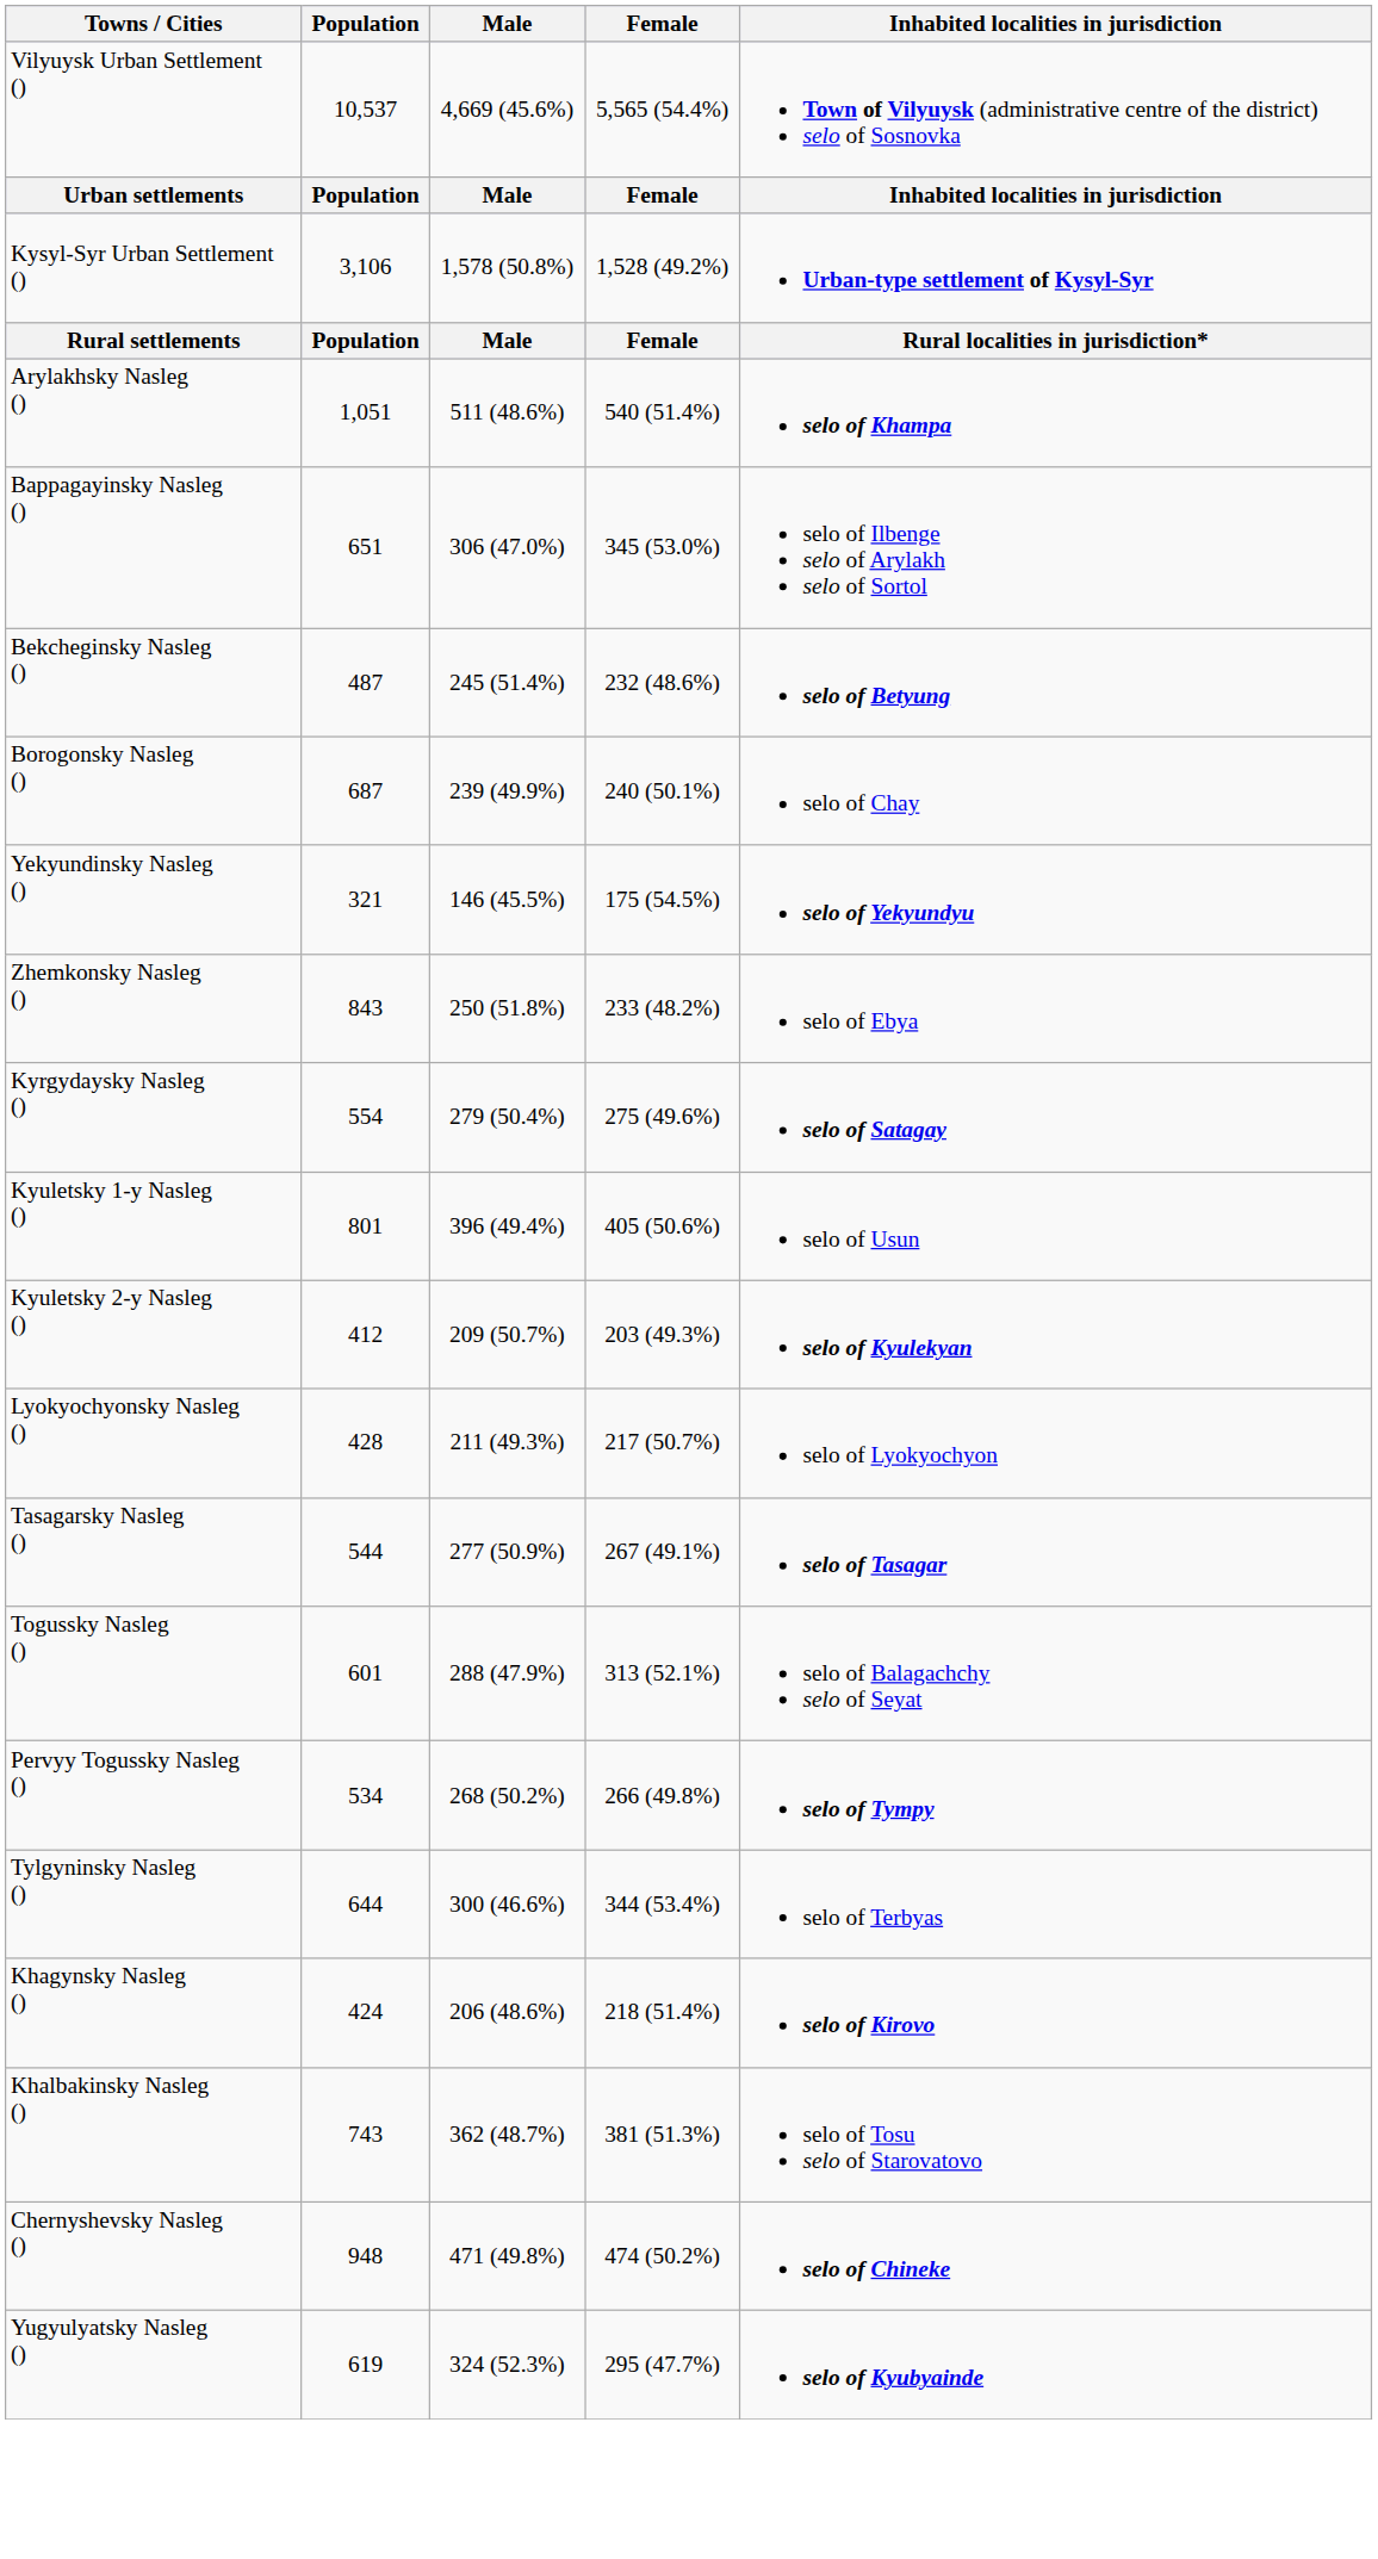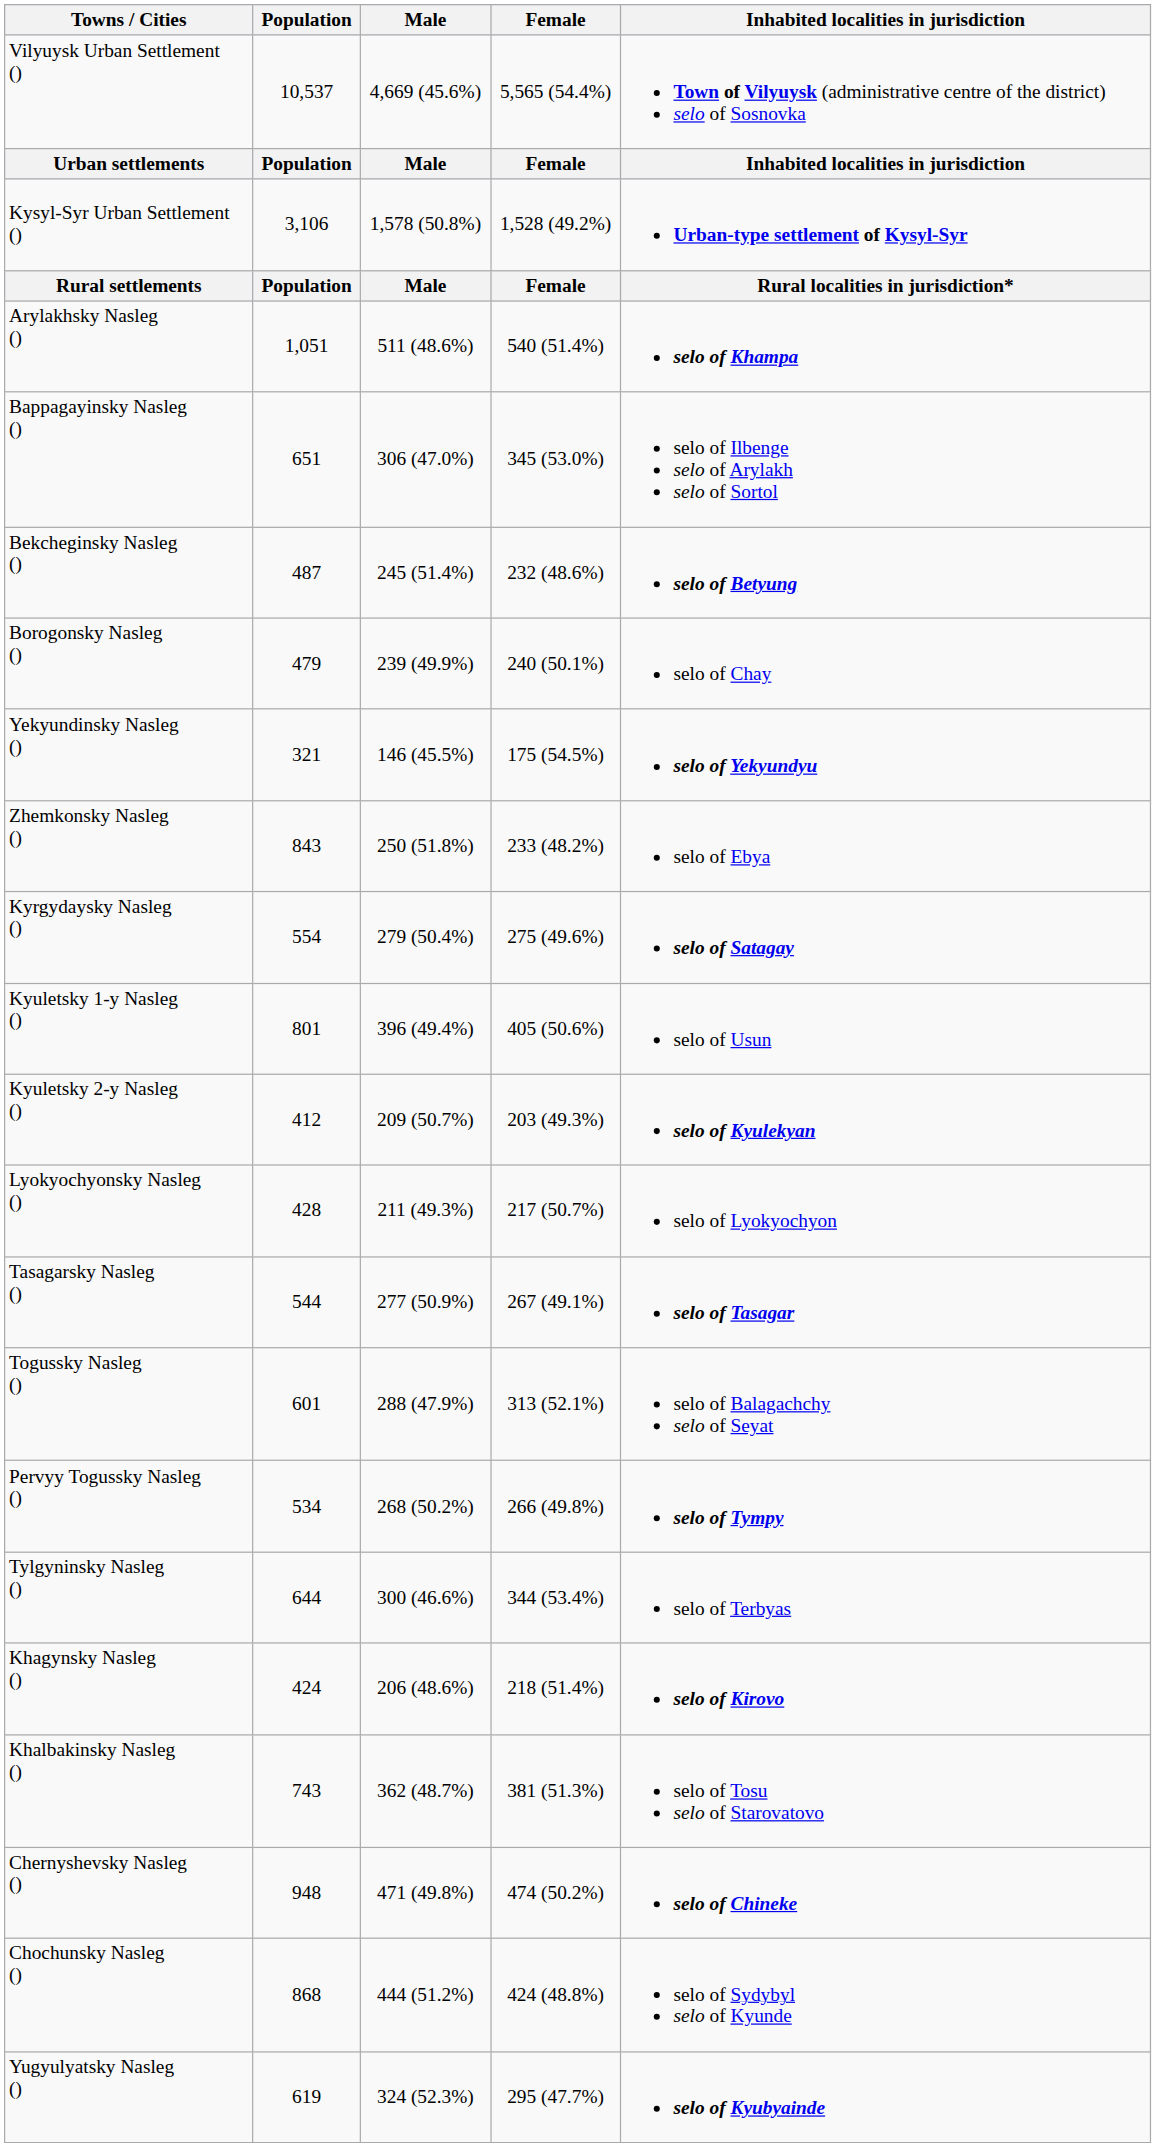 <table class="wikitable" style="width:75%">
 <tr bgcolor="#CCCCFF" align="left">
 <th>Towns / Cities</th>
 <th>Population</th>
 <th>Male</th>
 <th>Female</th>
 <th>Inhabited localities in jurisdiction</th>
 </tr>
 <tr>
 <td valign="top">Vilyuysk Urban Settlement<br>()</td>
 <td align="center">10,537</td>
 <td align="center">4,669 (45.6%)</td>
 <td align="center">5,565 (54.4%)</td>
 <td><br><ul><li><strong><a href='#'>Town</a> of <a href='#'>Vilyuysk</a></strong> (administrative centre of the district)</li><li><em><a href='#'>selo</a></em> of <a href='#'>Sosnovka</a></li></ul></td>
 </tr>
 <tr bgcolor="#CCCCFF" align="left">
 <th>Urban settlements</th>
 <th>Population</th>
 <th>Male</th>
 <th>Female</th>
 <th>Inhabited localities in jurisdiction</th>
 </tr>
 <tr>
 <td valign="center">Kysyl-Syr Urban Settlement<br>()</td>
 <td align="center">3,106</td>
 <td align="center">1,578 (50.8%)</td>
 <td align="center">1,528 (49.2%)</td>
 <td><br><ul><li><strong><a href='#'>Urban-type settlement</a> of <a href='#'>Kysyl-Syr</a></strong></li></ul></td>
 </tr>
 <tr bgcolor="#CCCCFF" align="left">
 <th>Rural settlements</th>
 <th>Population</th>
 <th>Male</th>
 <th>Female</th>
 <th>Rural localities in jurisdiction*</th>
 </tr>
 <tr>
 <td valign="top">Arylakhsky Nasleg<br>()</td>
 <td align="center">1,051</td>
 <td align="center">511 (48.6%)</td>
 <td align="center">540 (51.4%)</td>
 <td><br><ul><li><strong><em>selo<em> of <a href='#'>Khampa</a><strong></li></ul></td>
 </tr>
 <tr>
 <td valign="top">Bappagayinsky Nasleg<br>()</td>
 <td align="center">651</td>
 <td align="center">306 (47.0%)</td>
 <td align="center">345 (53.0%)</td>
 <td><br><ul><li></em></strong>selo</em> of <a href='#'>Ilbenge</a></strong></li><li><em>selo</em> of <a href='#'>Arylakh</a></li><li><em>selo</em> of <a href='#'>Sortol</a></li></ul></td>
 </tr>
 <tr>
 <td valign="top">Bekcheginsky Nasleg<br>()</td>
 <td align="center">487</td>
 <td align="center">245 (51.4%)</td>
 <td align="center">232 (48.6%)</td>
 <td><br><ul><li><strong><em>selo<em> of <a href='#'>Betyung</a><strong></li></ul></td>
 </tr>
 <tr>
 <td valign="top">Borogonsky Nasleg<br>()</td>
-<td align="center">687</td>
+<td align="center">479</td>
 <td align="center">239 (49.9%)</td>
 <td align="center">240 (50.1%)</td>
 <td><br><ul><li></em></strong>selo</em> of <a href='#'>Chay</a></strong></li></ul></td>
 </tr>
 <tr>
 <td valign="top">Yekyundinsky Nasleg<br>()</td>
 <td align="center">321</td>
 <td align="center">146 (45.5%)</td>
 <td align="center">175 (54.5%)</td>
 <td><br><ul><li><strong><em>selo<em> of <a href='#'>Yekyundyu</a><strong></li></ul></td>
 </tr>
 <tr>
 <td valign="top">Zhemkonsky Nasleg<br>()</td>
 <td align="center">843</td>
 <td align="center">250 (51.8%)</td>
 <td align="center">233 (48.2%)</td>
 <td><br><ul><li></em></strong>selo</em> of <a href='#'>Ebya</a></strong></li></ul></td>
 </tr>
 <tr>
 <td valign="top">Kyrgydaysky Nasleg<br>()</td>
 <td align="center">554</td>
 <td align="center">279 (50.4%)</td>
 <td align="center">275 (49.6%)</td>
 <td><br><ul><li><strong><em>selo<em> of <a href='#'>Satagay</a><strong></li></ul></td>
 </tr>
 <tr>
 <td valign="top">Kyuletsky 1-y Nasleg<br>()</td>
 <td align="center">801</td>
 <td align="center">396 (49.4%)</td>
 <td align="center">405 (50.6%)</td>
 <td><br><ul><li></em></strong>selo</em> of <a href='#'>Usun</a></strong></li></ul></td>
 </tr>
 <tr>
 <td valign="top">Kyuletsky 2-y Nasleg<br>()</td>
 <td align="center">412</td>
 <td align="center">209 (50.7%)</td>
 <td align="center">203 (49.3%)</td>
 <td><br><ul><li><strong><em>selo<em> of <a href='#'>Kyulekyan</a><strong></li></ul></td>
 </tr>
 <tr>
 <td valign="top">Lyokyochyonsky Nasleg<br>()</td>
 <td align="center">428</td>
 <td align="center">211 (49.3%)</td>
 <td align="center">217 (50.7%)</td>
 <td><br><ul><li></em></strong>selo</em> of <a href='#'>Lyokyochyon</a></strong></li></ul></td>
 </tr>
 <tr>
 <td valign="top">Tasagarsky Nasleg<br>()</td>
 <td align="center">544</td>
 <td align="center">277 (50.9%)</td>
 <td align="center">267 (49.1%)</td>
 <td><br><ul><li><strong><em>selo<em> of <a href='#'>Tasagar</a><strong></li></ul></td>
 </tr>
 <tr>
 <td valign="top">Togussky Nasleg<br>()</td>
 <td align="center">601</td>
 <td align="center">288 (47.9%)</td>
 <td align="center">313 (52.1%)</td>
 <td><br><ul><li></em></strong>selo</em> of <a href='#'>Balagachchy</a></strong></li><li><em>selo</em> of <a href='#'>Seyat</a></li></ul></td>
 </tr>
 <tr>
 <td valign="top">Pervyy Togussky Nasleg<br>()</td>
 <td align="center">534</td>
 <td align="center">268 (50.2%)</td>
 <td align="center">266 (49.8%)</td>
 <td><br><ul><li><strong><em>selo<em> of <a href='#'>Tympy</a><strong></li></ul></td>
 </tr>
 <tr>
 <td valign="top">Tylgyninsky Nasleg<br>()</td>
 <td align="center">644</td>
 <td align="center">300 (46.6%)</td>
 <td align="center">344 (53.4%)</td>
 <td><br><ul><li></em></strong>selo</em> of <a href='#'>Terbyas</a></strong></li></ul></td>
 </tr>
 <tr>
 <td valign="top">Khagynsky Nasleg<br>()</td>
 <td align="center">424</td>
 <td align="center">206 (48.6%)</td>
 <td align="center">218 (51.4%)</td>
 <td><br><ul><li><strong><em>selo<em> of <a href='#'>Kirovo</a><strong></li></ul></td>
 </tr>
 <tr>
 <td valign="top">Khalbakinsky Nasleg<br>()</td>
 <td align="center">743</td>
 <td align="center">362 (48.7%)</td>
 <td align="center">381 (51.3%)</td>
 <td><br><ul><li></em></strong>selo</em> of <a href='#'>Tosu</a></strong></li><li><em>selo</em> of <a href='#'>Starovatovo</a></li></ul></td>
 </tr>
 <tr>
 <td valign="top">Chernyshevsky Nasleg<br>()</td>
 <td align="center">948</td>
 <td align="center">471 (49.8%)</td>
 <td align="center">474 (50.2%)</td>
 <td><br><ul><li><strong><em>selo<em> of <a href='#'>Chineke</a><strong></li></ul></td>
 </tr>
 <tr>
+<td valign="top">Chochunsky Nasleg<br>()</td>
+<td align="center">868</td>
+<td align="center">444 (51.2%)</td>
+<td align="center">424 (48.8%)</td>
+<td><br><ul><li></em></strong>selo</em> of <a href='#'>Sydybyl</a></strong></li><li><em>selo</em> of <a href='#'>Kyunde</a></li></ul></td>
+</tr>
+<tr>
 <td valign="top">Yugyulyatsky Nasleg<br>()</td>
 <td align="center">619</td>
 <td align="center">324 (52.3%)</td>
 <td align="center">295 (47.7%)</td>
 <td><br><ul><li><strong><em>selo<em> of <a href='#'>Kyubyainde</a><strong></li></ul></td>
 </tr>
 <tr>
 </tr>
 </table>
